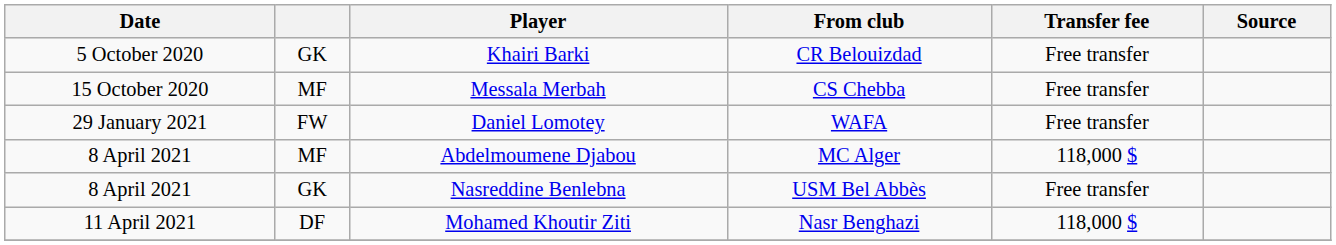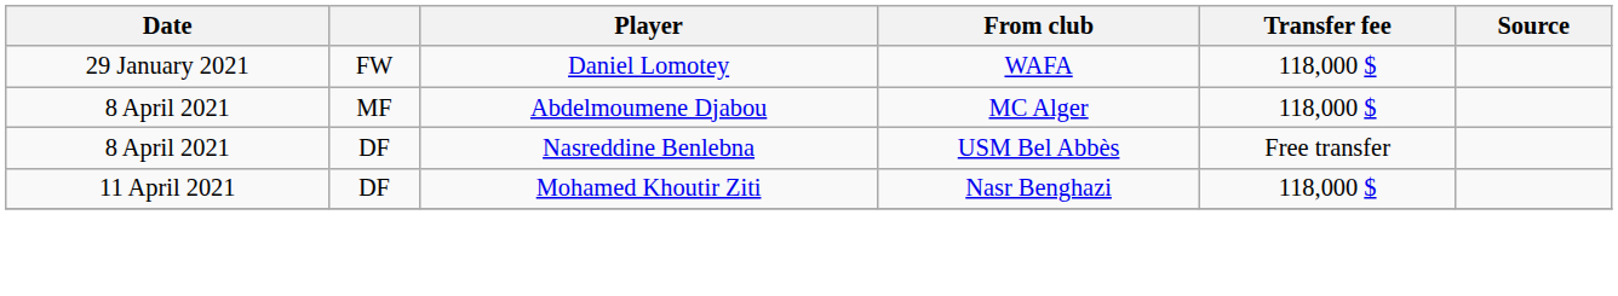 <table class="wikitable sortable" style="width:70%; text-align:center; font-size:85%; text-align:centre;">
 <tr>
 <th>Date</th>
 <th></th>
 <th>Player</th>
 <th>From club</th>
 <th>Transfer fee</th>
 <th>Source</th>
 </tr>
 <tr>
-<td>5 October 2020</td>
-<td>GK</td>
-<td> <a href='#'>Khairi Barki</a></td>
-<td><a href='#'>CR Belouizdad</a></td>
-<td>Free transfer</td>
-<td></td>
-</tr>
-<tr>
-<td>15 October 2020</td>
-<td>MF</td>
-<td> <a href='#'>Messala Merbah</a></td>
-<td> <a href='#'>CS Chebba</a></td>
-<td>Free transfer</td>
-<td></td>
-</tr>
-<tr>
 <td>29 January 2021</td>
 <td>FW</td>
 <td> <a href='#'>Daniel Lomotey</a></td>
 <td> <a href='#'>WAFA</a></td>
-<td>Free transfer</td>
+<td>118,000 <a href='#'>$</a></td>
 <td></td>
 </tr>
 <tr>
 <td>8 April 2021</td>
 <td>MF</td>
 <td> <a href='#'>Abdelmoumene Djabou</a></td>
 <td><a href='#'>MC Alger</a></td>
 <td>118,000 <a href='#'>$</a></td>
 <td></td>
 </tr>
 <tr>
 <td>8 April 2021</td>
-<td>GK</td>
+<td>DF</td>
 <td> <a href='#'>Nasreddine Benlebna</a></td>
 <td><a href='#'>USM Bel Abbès</a></td>
 <td>Free transfer</td>
 <td></td>
 </tr>
 <tr>
 <td>11 April 2021</td>
 <td>DF</td>
 <td> <a href='#'>Mohamed Khoutir Ziti</a></td>
 <td> <a href='#'>Nasr Benghazi</a></td>
 <td>118,000 <a href='#'>$</a></td>
 <td></td>
 </tr>
 <tr>
 </tr>
 </table>
